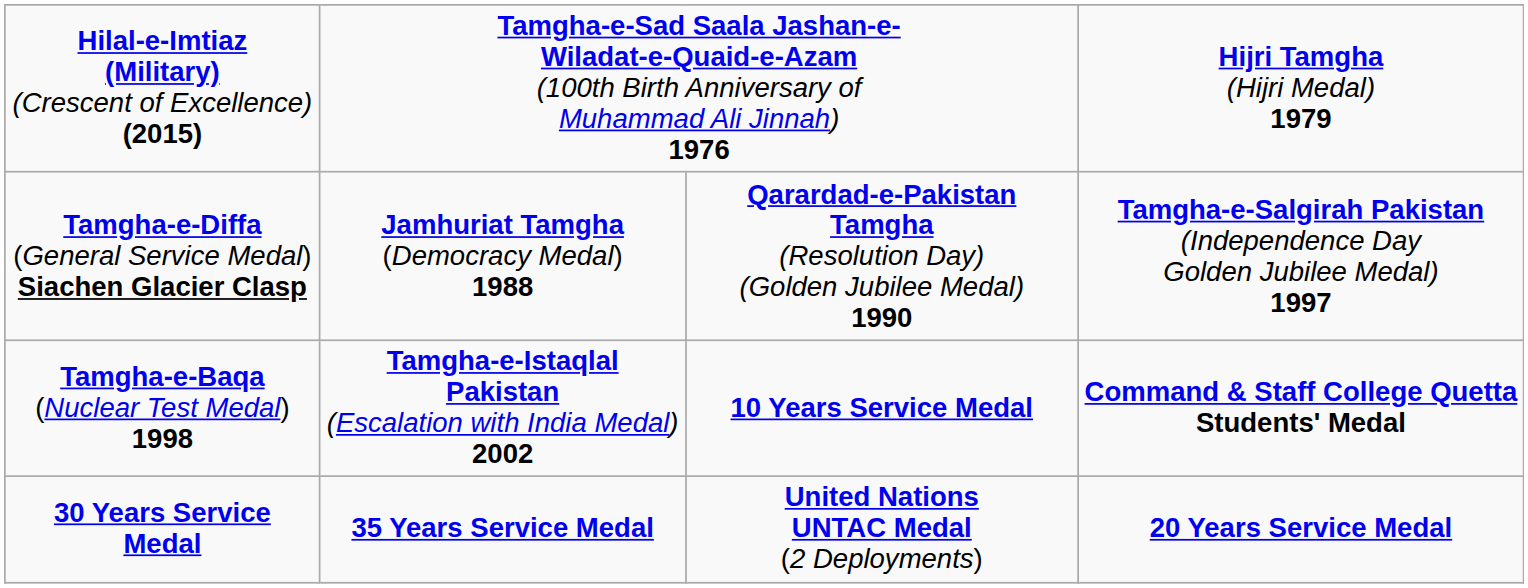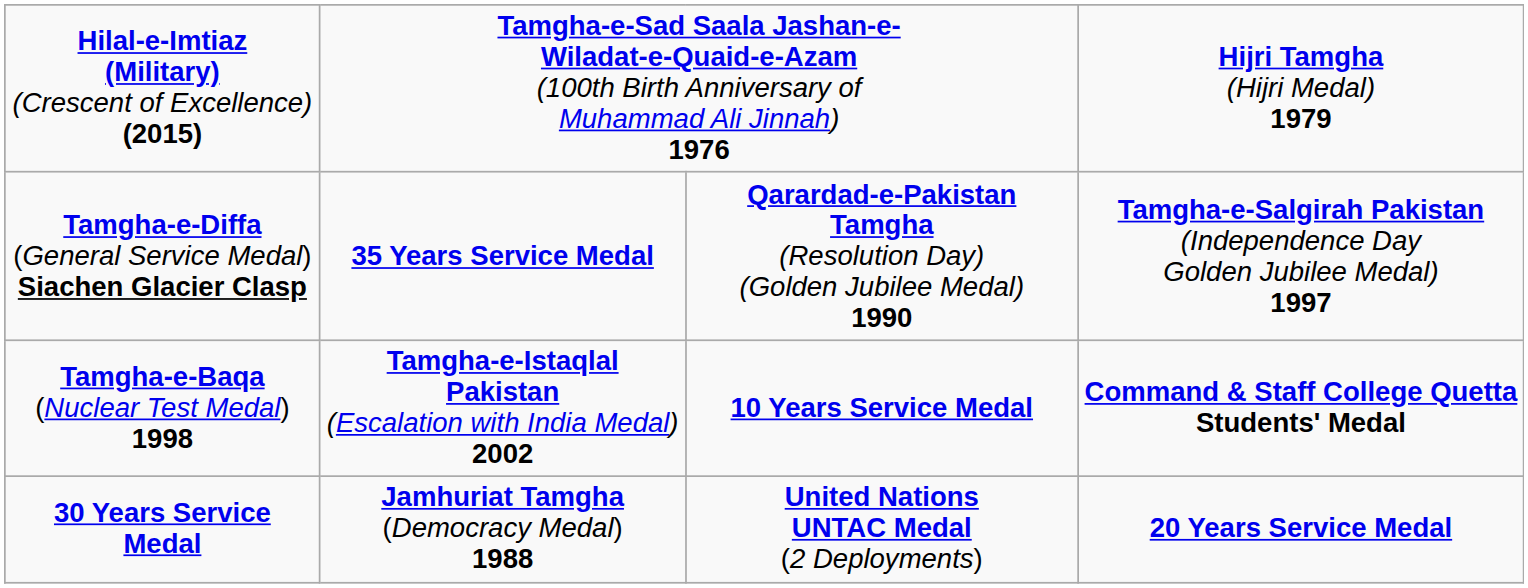 <table class="wikitable" style="margin:1em auto; text-align:center;">
 <tr>
 <td><strong><a href='#'>Hilal-e-Imtiaz</a></strong><br><strong><a href='#'>(Military)</a></strong><br><em>(Crescent of Excellence)</em><br><strong>(2015)</strong></td>
 <td colspan="2"><strong><a href='#'>Tamgha-e-Sad Saala Jashan-e-</a></strong><br><strong><a href='#'>Wiladat-e-Quaid-e-Azam</a></strong><br><em>(100th Birth Anniversary of</em><br><em><a href='#'>Muhammad Ali Jinnah</a>)</em><br><strong>1976</strong></td>
 <td><strong><a href='#'>Hijri Tamgha</a></strong><br><em>(Hijri Medal)</em><br><strong>1979</strong></td>
 </tr>
 <tr>
 <td><strong><a href='#'>Tamgha-e-Diffa</a></strong><br>(<em>General Service Medal</em>)<br><strong><u>Siachen Glacier Clasp</u></strong></td>
-<td><strong><a href='#'>Jamhuriat Tamgha</a></strong><br>(<em>Democracy Medal</em>)<br><strong>1988</strong></td>
+<td><strong><a href='#'>35 Years Service Medal</a></strong></td>
 <td><strong><a href='#'>Qarardad-e-Pakistan Tamgha</a></strong><br><em>(Resolution Day)</em><br><em>(Golden Jubilee Medal)</em><br><strong>1990</strong></td>
 <td><strong><a href='#'>Tamgha-e-Salgirah Pakistan</a></strong><br><em>(Independence Day</em><br><em>Golden Jubilee Medal)</em><br><strong>1997</strong></td>
 </tr>
 <tr>
 <td><strong><a href='#'>Tamgha-e-Baqa</a></strong><br>(<em><a href='#'>Nuclear Test Medal</a></em>)<br><strong>1998</strong></td>
 <td><strong><a href='#'>Tamgha-e-Istaqlal Pakistan</a></strong><br><em>(<a href='#'>Escalation with India Medal</a>)</em><br><strong>2002</strong></td>
 <td><strong><a href='#'>10 Years Service Medal</a></strong></td>
 <td><strong><a href='#'>Command & Staff College Quetta</a></strong><br><strong>Students' Medal</strong></td>
 </tr>
 <tr>
 <td><strong><a href='#'>30 Years Service Medal</a></strong></td>
-<td><strong><a href='#'>35 Years Service Medal</a></strong></td>
+<td><strong><a href='#'>Jamhuriat Tamgha</a></strong><br>(<em>Democracy Medal</em>)<br><strong>1988</strong></td>
 <td><strong><a href='#'>United Nations</a></strong><br><strong><a href='#'>UNTAC Medal</a></strong><br>(<em>2 Deployments</em>)</td>
 <td><strong><a href='#'>20 Years Service Medal</a></strong></td>
 </tr>
 </table>
